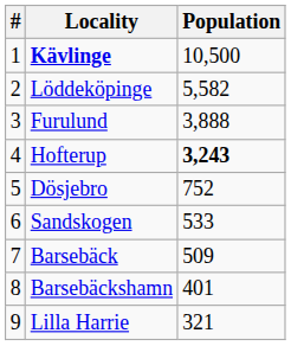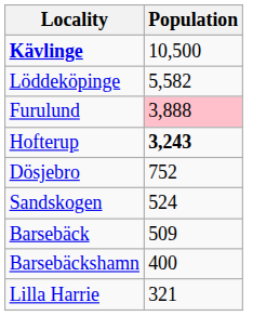 <table class="wikitable">
 <tr>
-<th>#</th>
 <th>Locality</th>
 <th>Population</th>
 </tr>
 <tr>
-<td>1</td>
 <td><strong><a href='#'>Kävlinge</a></strong></td>
 <td>10,500</td>
 </tr>
 <tr>
-<td>2</td>
 <td><a href='#'>Löddeköpinge</a></td>
 <td>5,582</td>
 </tr>
 <tr>
-<td>3</td>
 <td><a href='#'>Furulund</a></td>
-<td>3,888</td>
+<td style="background: pink;">3,888</td>
 </tr>
 <tr>
-<td>4</td>
 <td><a href='#'>Hofterup</a></td>
 <td><strong>3,243</strong></td>
 </tr>
 <tr>
-<td>5</td>
 <td><a href='#'>Dösjebro</a></td>
 <td>752</td>
 </tr>
 <tr>
-<td>6</td>
 <td><a href='#'>Sandskogen</a></td>
-<td>533</td>
+<td>524</td>
 </tr>
 <tr>
-<td>7</td>
 <td><a href='#'>Barsebäck</a></td>
 <td>509</td>
 </tr>
 <tr>
-<td>8</td>
 <td><a href='#'>Barsebäckshamn</a></td>
-<td>401</td>
+<td>400</td>
 </tr>
 <tr>
-<td>9</td>
 <td><a href='#'>Lilla Harrie</a></td>
 <td>321</td>
 </tr>
 </table>
